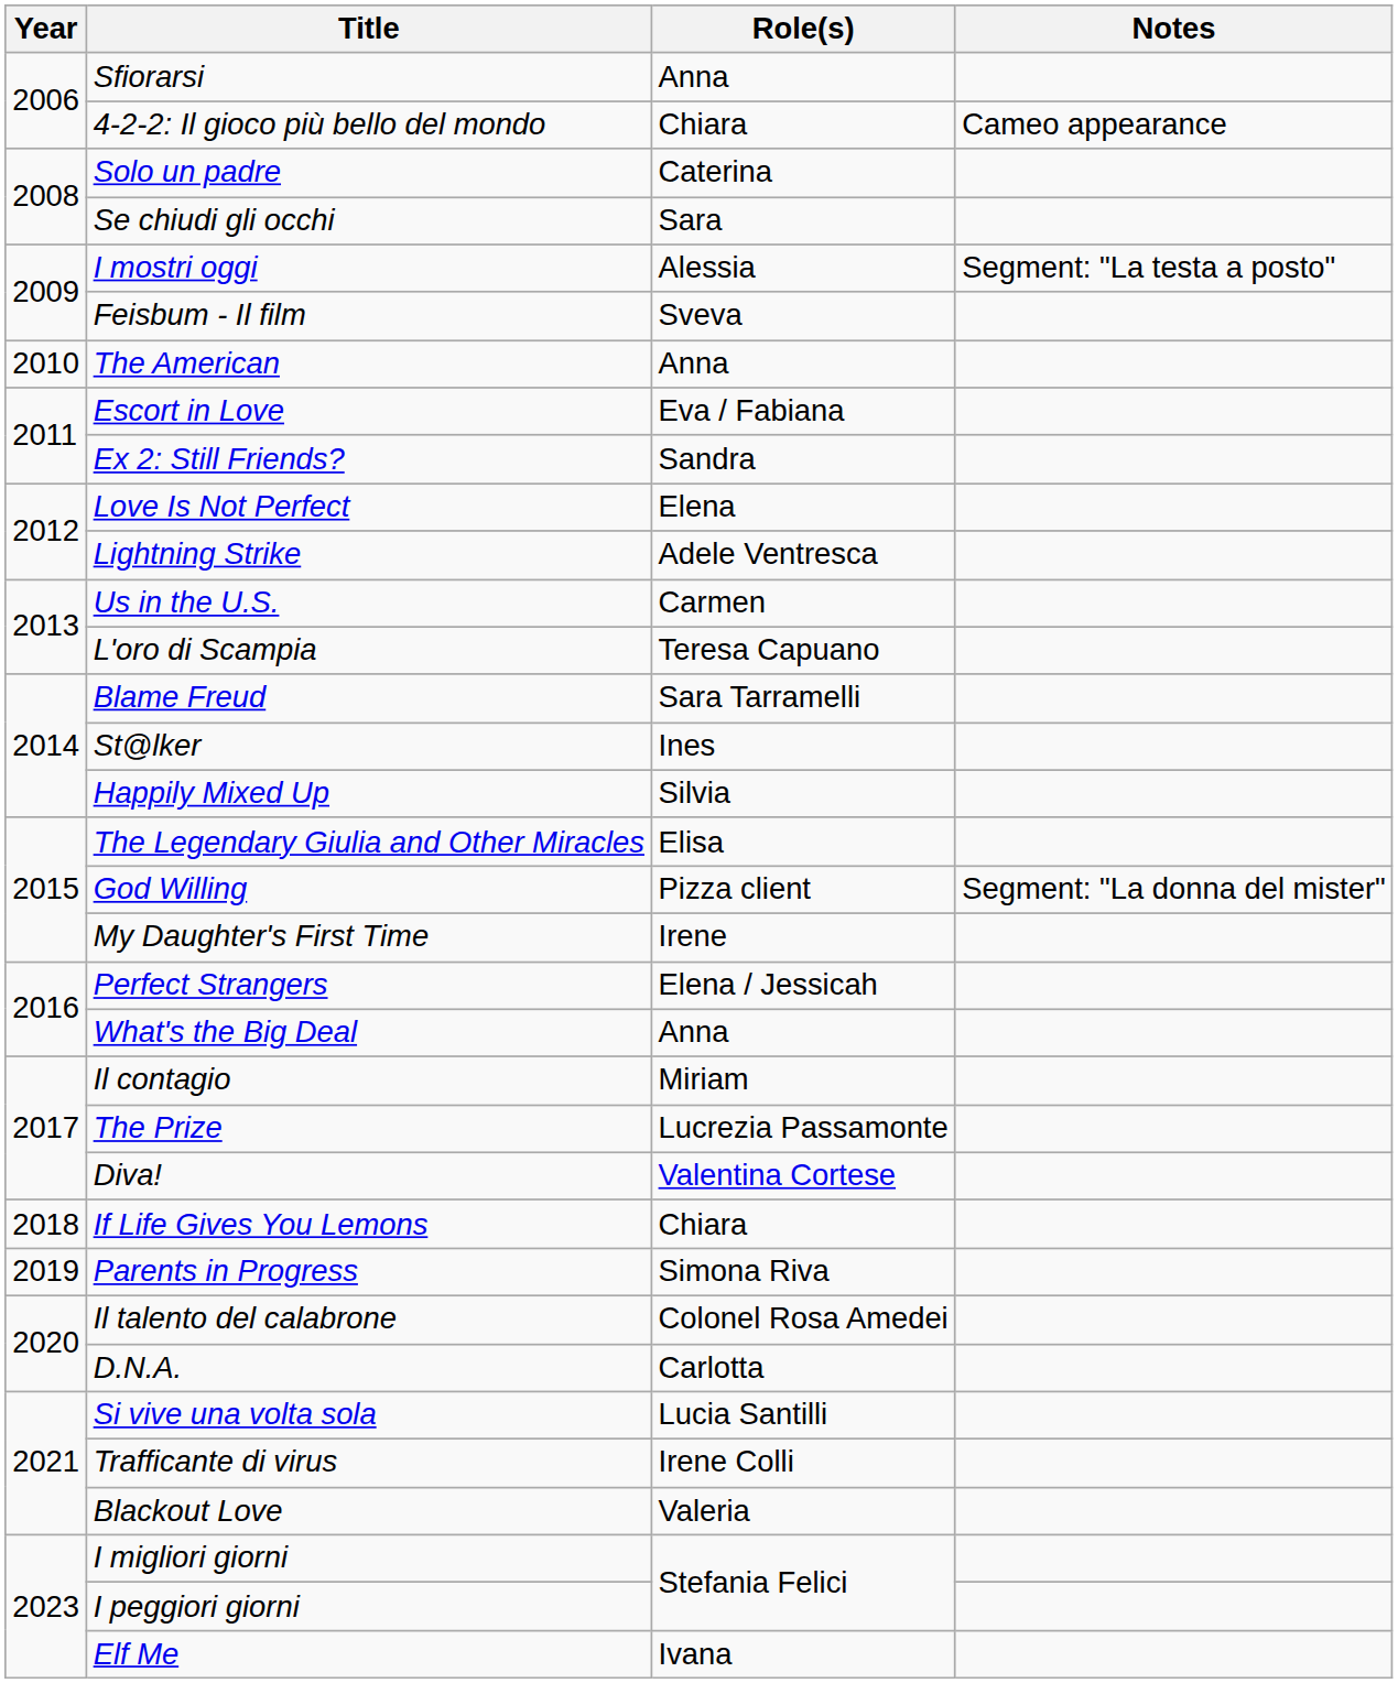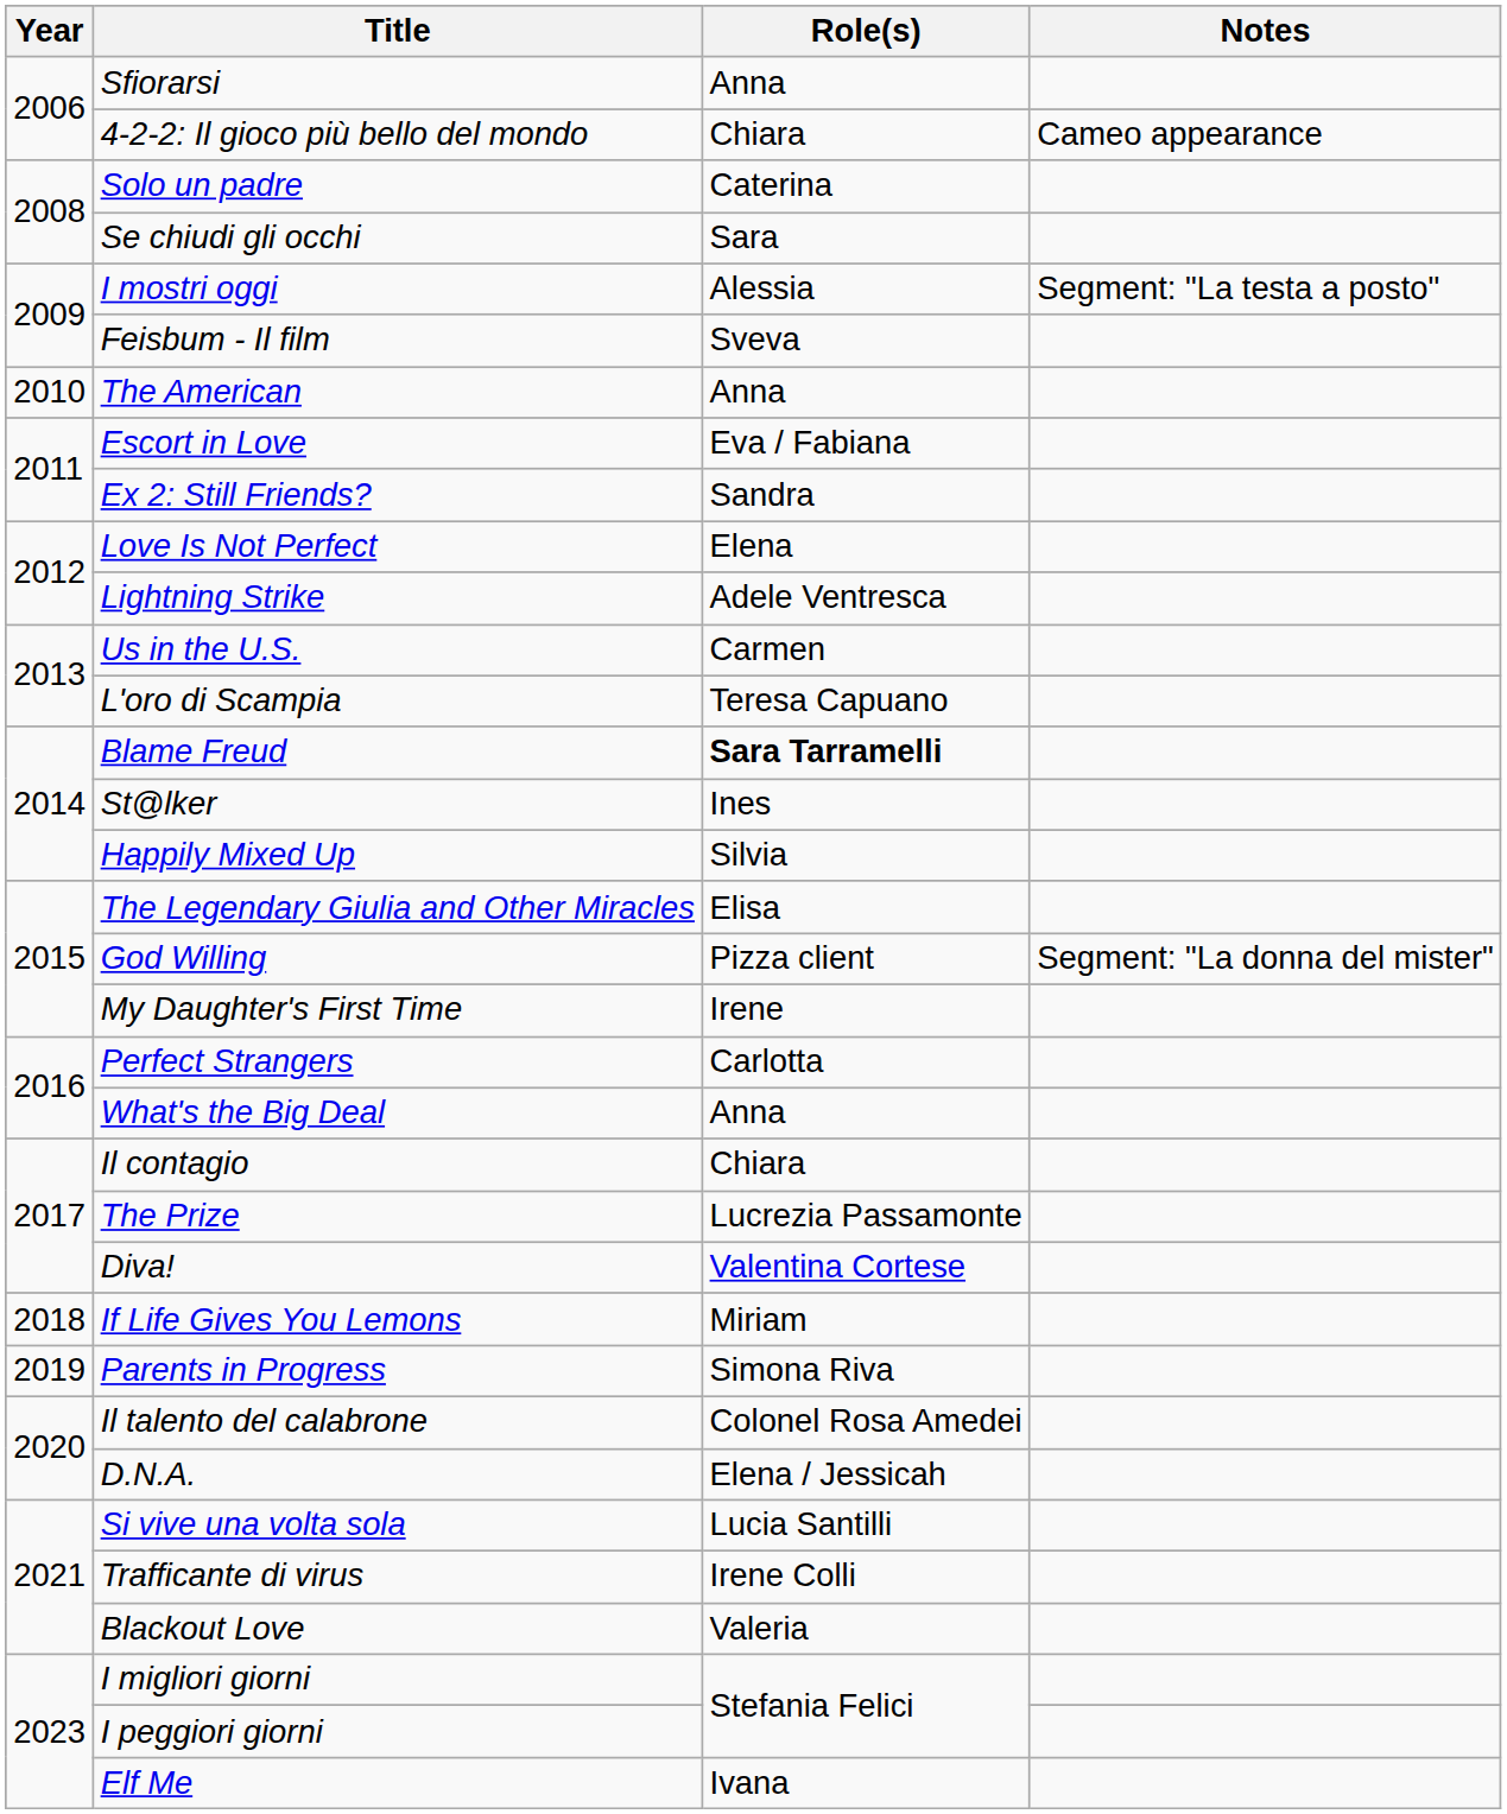 <table class="wikitable plainrowheaders sortable">
 <tr>
 <th scope="col">Year</th>
 <th scope="col">Title</th>
 <th scope="col">Role(s)</th>
 <th scope="col" class="unsortable">Notes</th>
 </tr>
 <tr>
 <td rowspan="2">2006</td>
 <td><em>Sfiorarsi</em></td>
 <td>Anna</td>
 <td></td>
 </tr>
 <tr>
 <td><em>4-2-2: Il gioco più bello del mondo</em></td>
 <td>Chiara</td>
 <td>Cameo appearance</td>
 </tr>
 <tr>
 <td rowspan="2">2008</td>
 <td><em><a href='#'>Solo un padre</a></em></td>
 <td>Caterina</td>
 <td></td>
 </tr>
 <tr>
 <td><em>Se chiudi gli occhi</em></td>
 <td>Sara</td>
 <td></td>
 </tr>
 <tr>
 <td rowspan="2">2009</td>
 <td><em><a href='#'>I mostri oggi</a></em></td>
 <td>Alessia</td>
 <td>Segment: "La testa a posto"</td>
 </tr>
 <tr>
 <td><em>Feisbum - Il film</em></td>
 <td>Sveva</td>
 <td></td>
 </tr>
 <tr>
 <td>2010</td>
 <td><em><a href='#'>The American</a></em></td>
 <td>Anna</td>
 <td></td>
 </tr>
 <tr>
 <td rowspan="2">2011</td>
 <td><em><a href='#'>Escort in Love</a></em></td>
 <td>Eva / Fabiana</td>
 <td></td>
 </tr>
 <tr>
 <td><em><a href='#'>Ex 2: Still Friends?</a></em></td>
 <td>Sandra</td>
 <td></td>
 </tr>
 <tr>
 <td rowspan="2">2012</td>
 <td><em><a href='#'>Love Is Not Perfect</a></em></td>
 <td>Elena</td>
 <td></td>
 </tr>
 <tr>
 <td><em><a href='#'>Lightning Strike</a></em></td>
 <td>Adele Ventresca</td>
 <td></td>
 </tr>
 <tr>
 <td rowspan="2">2013</td>
 <td><em><a href='#'>Us in the U.S.</a></em></td>
 <td>Carmen</td>
 <td></td>
 </tr>
 <tr>
 <td><em>L'oro di Scampia</em></td>
 <td>Teresa Capuano</td>
 <td></td>
 </tr>
 <tr>
 <td rowspan="3">2014</td>
 <td><em><a href='#'>Blame Freud</a></em></td>
-<td>Sara Tarramelli</td>
+<td><strong>Sara Tarramelli</strong></td>
 <td></td>
 </tr>
 <tr>
 <td><em>St@lker</em></td>
 <td>Ines</td>
 <td></td>
 </tr>
 <tr>
 <td><em><a href='#'>Happily Mixed Up</a></em></td>
 <td>Silvia</td>
 <td></td>
 </tr>
 <tr>
 <td rowspan="3">2015</td>
 <td><em><a href='#'>The Legendary Giulia and Other Miracles</a></em></td>
 <td>Elisa</td>
 <td></td>
 </tr>
 <tr>
 <td><em><a href='#'>God Willing</a></em></td>
 <td>Pizza client</td>
 <td>Segment: "La donna del mister"</td>
 </tr>
 <tr>
 <td><em>My Daughter's First Time</em></td>
 <td>Irene</td>
 <td></td>
 </tr>
 <tr>
 <td rowspan="2">2016</td>
 <td><em><a href='#'>Perfect Strangers</a></em></td>
-<td>Elena / Jessicah</td>
+<td>Carlotta</td>
 <td></td>
 </tr>
 <tr>
 <td><em><a href='#'>What's the Big Deal</a></em></td>
 <td>Anna</td>
 <td></td>
 </tr>
 <tr>
 <td rowspan="3">2017</td>
 <td><em>Il contagio</em></td>
-<td>Miriam</td>
+<td>Chiara</td>
 <td></td>
 </tr>
 <tr>
 <td><em><a href='#'>The Prize</a></em></td>
 <td>Lucrezia Passamonte</td>
 <td></td>
 </tr>
 <tr>
 <td><em>Diva!</em></td>
 <td><a href='#'>Valentina Cortese</a></td>
 <td></td>
 </tr>
 <tr>
 <td>2018</td>
 <td><em><a href='#'>If Life Gives You Lemons</a></em></td>
-<td>Chiara</td>
+<td>Miriam</td>
 <td></td>
 </tr>
 <tr>
 <td>2019</td>
 <td><em><a href='#'>Parents in Progress</a></em></td>
 <td>Simona Riva</td>
 <td></td>
 </tr>
 <tr>
 <td rowspan="2">2020</td>
 <td><em>Il talento del calabrone</em></td>
 <td>Colonel Rosa Amedei</td>
 <td></td>
 </tr>
 <tr>
 <td><em>D.N.A.</em></td>
-<td>Carlotta</td>
+<td>Elena / Jessicah</td>
 <td></td>
 </tr>
 <tr>
 <td rowspan="3">2021</td>
 <td><em><a href='#'>Si vive una volta sola</a></em></td>
 <td>Lucia Santilli</td>
 <td></td>
 </tr>
 <tr>
 <td><em>Trafficante di virus</em></td>
 <td>Irene Colli</td>
 <td></td>
 </tr>
 <tr>
 <td><em>Blackout Love</em></td>
 <td>Valeria</td>
 <td></td>
 </tr>
 <tr>
 <td rowspan="3">2023</td>
 <td><em>I migliori giorni</em></td>
 <td rowspan="2">Stefania Felici</td>
 <td></td>
 </tr>
 <tr>
 <td><em>I peggiori giorni</em></td>
 <td></td>
 </tr>
 <tr>
 <td><em><a href='#'>Elf Me</a></em></td>
 <td>Ivana</td>
 <td></td>
 </tr>
 </table>
